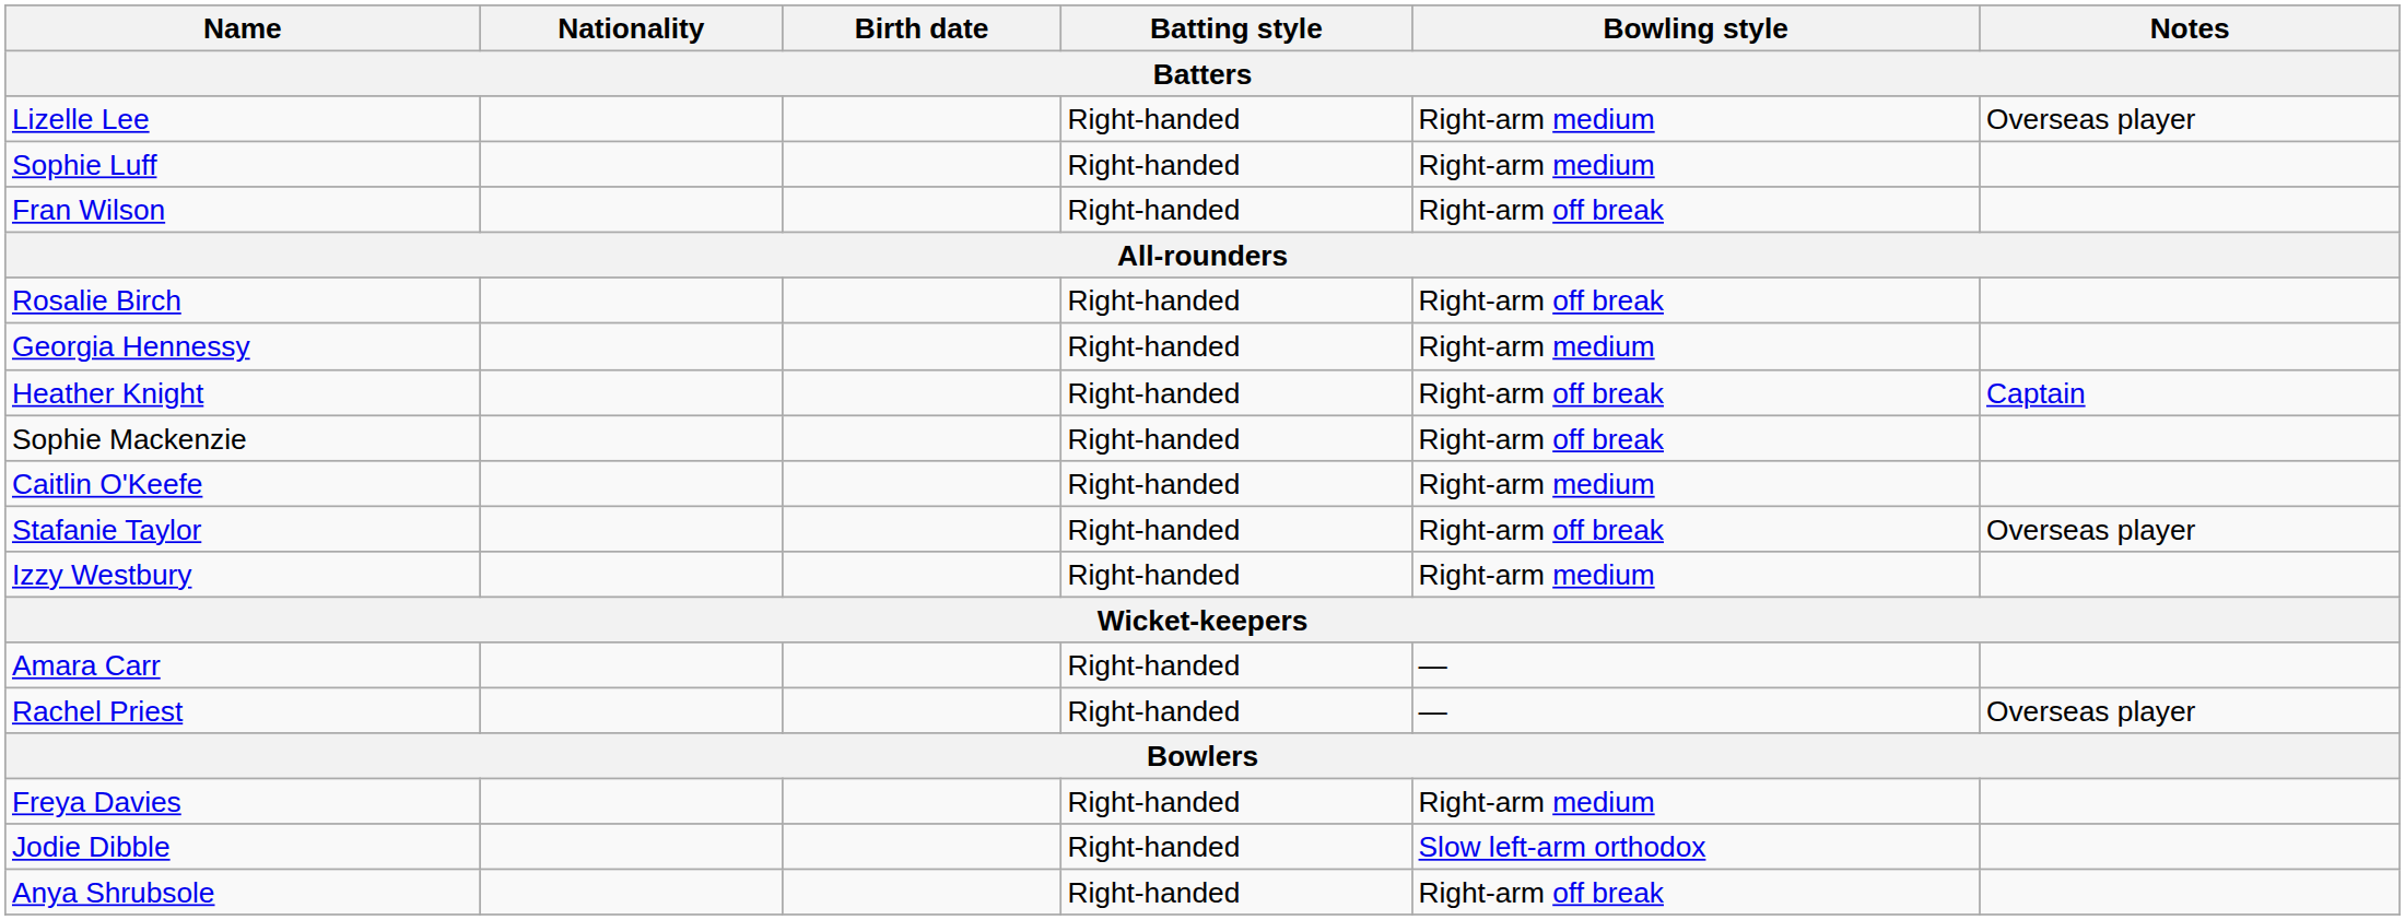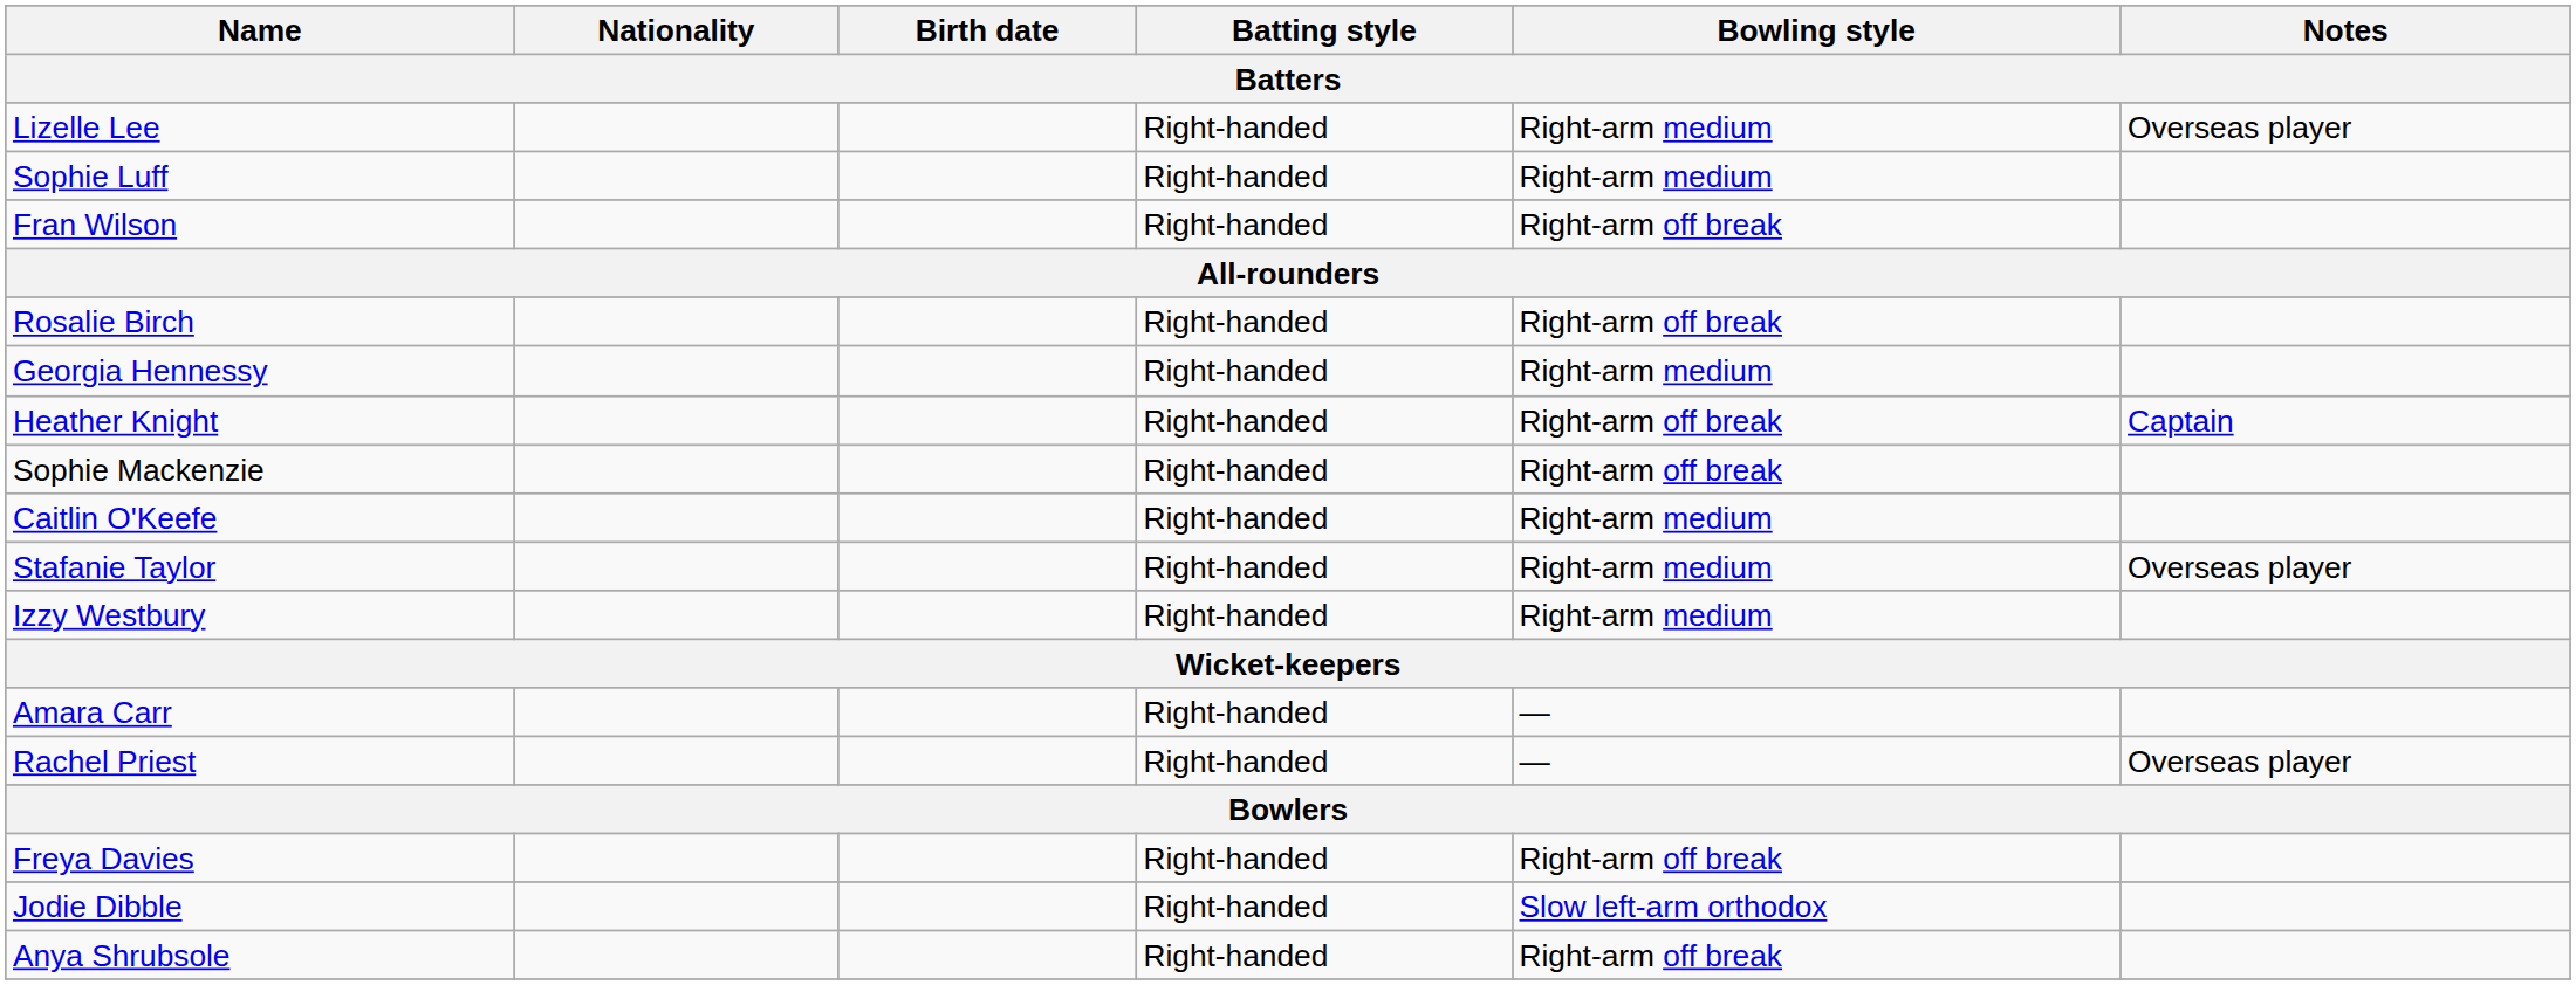 <table class="wikitable"  style="font-size:95%; width:80%;">
 <tr>
 <th>Name</th>
 <th>Nationality</th>
 <th>Birth date</th>
 <th>Batting style</th>
 <th>Bowling style</th>
 <th>Notes</th>
 </tr>
 <tr>
 <th colspan="7">Batters</th>
 </tr>
 <tr>
 <td><a href='#'>Lizelle Lee</a></td>
 <td></td>
 <td></td>
 <td>Right-handed</td>
 <td>Right-arm <a href='#'>medium</a></td>
 <td>Overseas player</td>
 </tr>
 <tr>
 <td><a href='#'>Sophie Luff</a></td>
 <td></td>
 <td></td>
 <td>Right-handed</td>
 <td>Right-arm <a href='#'>medium</a></td>
 <td></td>
 </tr>
 <tr>
 <td><a href='#'>Fran Wilson</a></td>
 <td></td>
 <td></td>
 <td>Right-handed</td>
 <td>Right-arm <a href='#'>off break</a></td>
 <td></td>
 </tr>
 <tr>
 <th colspan="7">All-rounders</th>
 </tr>
 <tr>
 <td><a href='#'>Rosalie Birch</a></td>
 <td></td>
 <td></td>
 <td>Right-handed</td>
 <td>Right-arm <a href='#'>off break</a></td>
 <td></td>
 </tr>
 <tr>
 <td><a href='#'>Georgia Hennessy</a></td>
 <td></td>
 <td></td>
 <td>Right-handed</td>
 <td>Right-arm <a href='#'>medium</a></td>
 <td></td>
 </tr>
 <tr>
 <td><a href='#'>Heather Knight</a></td>
 <td></td>
 <td></td>
 <td>Right-handed</td>
 <td>Right-arm <a href='#'>off break</a></td>
 <td><a href='#'>Captain</a></td>
 </tr>
 <tr>
 <td>Sophie Mackenzie</td>
 <td></td>
 <td></td>
 <td>Right-handed</td>
 <td>Right-arm <a href='#'>off break</a></td>
 <td></td>
 </tr>
 <tr>
 <td><a href='#'>Caitlin O'Keefe</a></td>
 <td></td>
 <td></td>
 <td>Right-handed</td>
 <td>Right-arm <a href='#'>medium</a></td>
 <td></td>
 </tr>
 <tr>
 <td><a href='#'>Stafanie Taylor</a></td>
 <td></td>
 <td></td>
 <td>Right-handed</td>
-<td>Right-arm <a href='#'>off break</a></td>
+<td>Right-arm <a href='#'>medium</a></td>
 <td>Overseas player</td>
 </tr>
 <tr>
 <td><a href='#'>Izzy Westbury</a></td>
 <td></td>
 <td></td>
 <td>Right-handed</td>
 <td>Right-arm <a href='#'>medium</a></td>
 <td></td>
 </tr>
 <tr>
 <th colspan="7">Wicket-keepers</th>
 </tr>
 <tr>
 <td><a href='#'>Amara Carr</a></td>
 <td></td>
 <td></td>
 <td>Right-handed</td>
 <td>—</td>
 <td></td>
 </tr>
 <tr>
 <td><a href='#'>Rachel Priest</a></td>
 <td></td>
 <td></td>
 <td>Right-handed</td>
 <td>—</td>
 <td>Overseas player</td>
 </tr>
 <tr>
 <th colspan="7">Bowlers</th>
 </tr>
 <tr>
 <td><a href='#'>Freya Davies</a></td>
 <td></td>
 <td></td>
 <td>Right-handed</td>
-<td>Right-arm <a href='#'>medium</a></td>
+<td>Right-arm <a href='#'>off break</a></td>
 <td></td>
 </tr>
 <tr>
 <td><a href='#'>Jodie Dibble</a></td>
 <td></td>
 <td></td>
 <td>Right-handed</td>
 <td><a href='#'>Slow left-arm orthodox</a></td>
 <td></td>
 </tr>
 <tr>
 <td><a href='#'>Anya Shrubsole</a></td>
 <td></td>
 <td></td>
 <td>Right-handed</td>
 <td>Right-arm <a href='#'>off break</a></td>
 <td></td>
 </tr>
 </table>
